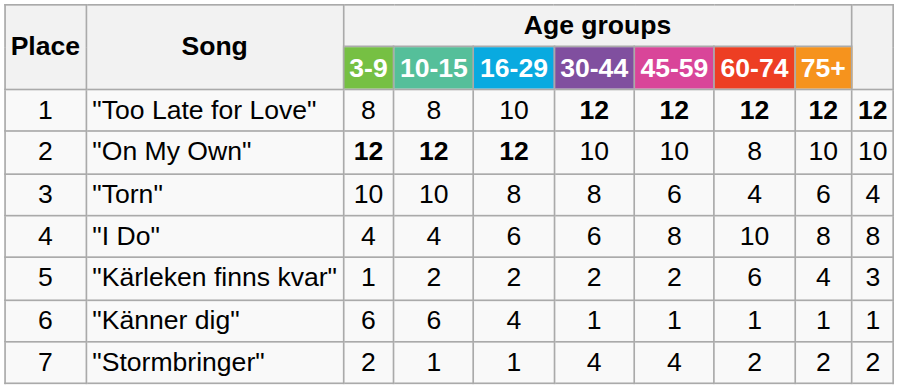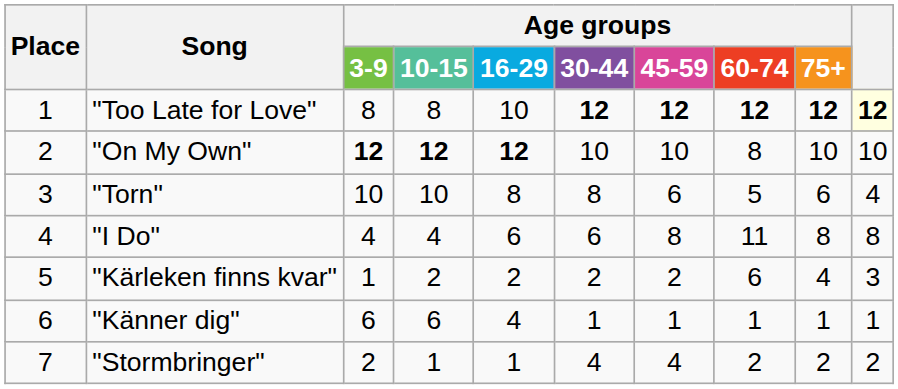 <table class="wikitable" style="margin: 1em auto 1em auto; text-align:center;">
 <tr>
 <th rowspan="2">Place</th>
 <th rowspan="2">Song</th>
 <th colspan="7">Age groups</th>
 <th rowspan="2"></th>
 </tr>
 <tr>
 <th style="font-weight:bold;background:#76C043;color:white;">3-9</th>
 <th style="font-weight:bold;background:#55BF9A;color:white;">10-15</th>
 <th style="font-weight:bold;background:#09AAE0;color:white;">16-29</th>
 <th style="font-weight:bold;background:#804F9F;color:white;">30-44</th>
 <th style="font-weight:bold;background:#D94599;color:white;">45-59</th>
 <th style="font-weight:bold;background:#ED3E23;color:white;">60-74</th>
 <th style="font-weight:bold;background:#F6931D;color:white;">75+</th>
 </tr>
 <tr>
 <td>1</td>
 <td style="text-align:left;">"Too Late for Love"</td>
 <td>8</td>
 <td>8</td>
 <td>10</td>
 <td><strong>12</strong></td>
 <td><strong>12</strong></td>
 <td><strong>12</strong></td>
 <td><strong>12</strong></td>
-<td><strong>12</strong></td>
+<td style="background: lightyellow;"><strong>12</strong></td>
 </tr>
 <tr>
 <td>2</td>
 <td style="text-align:left;">"On My Own"</td>
 <td><strong>12</strong></td>
 <td><strong>12</strong></td>
 <td><strong>12</strong></td>
 <td>10</td>
 <td>10</td>
 <td>8</td>
 <td>10</td>
 <td>10</td>
 </tr>
 <tr>
 <td>3</td>
 <td style="text-align:left;">"Torn"</td>
 <td>10</td>
 <td>10</td>
 <td>8</td>
 <td>8</td>
 <td>6</td>
-<td>4</td>
+<td>5</td>
 <td>6</td>
 <td>4</td>
 </tr>
 <tr>
 <td>4</td>
 <td style="text-align:left;">"I Do"</td>
 <td>4</td>
 <td>4</td>
 <td>6</td>
 <td>6</td>
 <td>8</td>
-<td>10</td>
+<td>11</td>
 <td>8</td>
 <td>8</td>
 </tr>
 <tr>
 <td>5</td>
 <td style="text-align:left;">"Kärleken finns kvar"</td>
 <td>1</td>
 <td>2</td>
 <td>2</td>
 <td>2</td>
 <td>2</td>
 <td>6</td>
 <td>4</td>
 <td>3</td>
 </tr>
 <tr>
 <td>6</td>
 <td style="text-align:left;">"Känner dig"</td>
 <td>6</td>
 <td>6</td>
 <td>4</td>
 <td>1</td>
 <td>1</td>
 <td>1</td>
 <td>1</td>
 <td>1</td>
 </tr>
 <tr>
 <td>7</td>
 <td style="text-align:left;">"Stormbringer"</td>
 <td>2</td>
 <td>1</td>
 <td>1</td>
 <td>4</td>
 <td>4</td>
 <td>2</td>
 <td>2</td>
 <td>2</td>
 </tr>
 </table>
